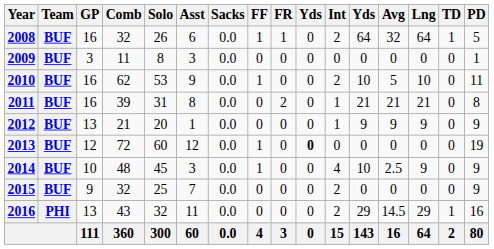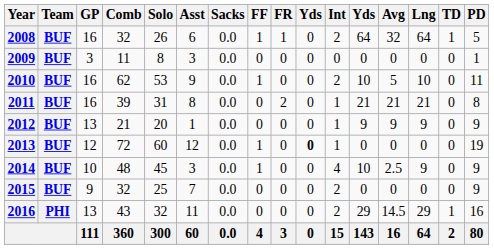 <table class="wikitable" style="text-align: center;">
 <tr>
 <th>Year</th>
 <th>Team</th>
 <th>GP</th>
 <th>Comb</th>
 <th>Solo</th>
 <th>Asst</th>
 <th>Sacks</th>
 <th>FF</th>
 <th>FR</th>
 <th>Yds</th>
 <th>Int</th>
 <th>Yds</th>
 <th>Avg</th>
 <th>Lng</th>
 <th>TD</th>
 <th>PD</th>
 </tr>
 <tr>
 <th><a href='#'>2008</a></th>
 <th><a href='#'>BUF</a></th>
 <td>16</td>
 <td>32</td>
 <td>26</td>
 <td>6</td>
 <td>0.0</td>
 <td>1</td>
 <td>1</td>
 <td>0</td>
 <td>2</td>
 <td>64</td>
 <td>32</td>
 <td>64</td>
 <td>1</td>
 <td>5</td>
 </tr>
 <tr>
 <th><a href='#'>2009</a></th>
 <th><a href='#'>BUF</a></th>
 <td>3</td>
 <td>11</td>
 <td>8</td>
 <td>3</td>
 <td>0.0</td>
 <td>0</td>
 <td>0</td>
 <td>0</td>
 <td>0</td>
 <td>0</td>
 <td>0</td>
 <td>0</td>
 <td>0</td>
 <td>1</td>
 </tr>
 <tr>
 <th><a href='#'>2010</a></th>
 <th><a href='#'>BUF</a></th>
 <td>16</td>
 <td>62</td>
 <td>53</td>
 <td>9</td>
 <td>0.0</td>
 <td>1</td>
 <td>0</td>
 <td>0</td>
 <td>2</td>
 <td>10</td>
 <td>5</td>
 <td>10</td>
 <td>0</td>
 <td>11</td>
 </tr>
 <tr>
 <th><a href='#'>2011</a></th>
 <th><a href='#'>BUF</a></th>
 <td>16</td>
 <td>39</td>
 <td>31</td>
 <td>8</td>
 <td>0.0</td>
 <td>0</td>
 <td>2</td>
 <td>0</td>
 <td>1</td>
 <td>21</td>
 <td>21</td>
 <td>21</td>
 <td>0</td>
 <td>8</td>
 </tr>
 <tr>
 <th><a href='#'>2012</a></th>
 <th><a href='#'>BUF</a></th>
 <td>13</td>
 <td>21</td>
 <td>20</td>
 <td>1</td>
 <td>0.0</td>
 <td>0</td>
 <td>0</td>
 <td>0</td>
 <td>1</td>
 <td>9</td>
 <td>9</td>
 <td>9</td>
 <td>0</td>
 <td>9</td>
 </tr>
 <tr>
 <th><a href='#'>2013</a></th>
 <th><a href='#'>BUF</a></th>
 <td>12</td>
 <td>72</td>
 <td>60</td>
 <td>12</td>
 <td>0.0</td>
 <td>1</td>
 <td>0</td>
 <td><strong>0</strong></td>
-<td>0</td>
+<td>1</td>
 <td>0</td>
 <td>0</td>
 <td>0</td>
 <td>0</td>
 <td>19</td>
 </tr>
 <tr>
 <th><a href='#'>2014</a></th>
 <th><a href='#'>BUF</a></th>
 <td>10</td>
 <td>48</td>
 <td>45</td>
 <td>3</td>
 <td>0.0</td>
 <td>1</td>
 <td>0</td>
 <td>0</td>
 <td>4</td>
 <td>10</td>
 <td>2.5</td>
 <td>9</td>
 <td>0</td>
 <td>9</td>
 </tr>
 <tr>
 <th><a href='#'>2015</a></th>
 <th><a href='#'>BUF</a></th>
 <td>9</td>
 <td>32</td>
 <td>25</td>
 <td>7</td>
 <td>0.0</td>
 <td>0</td>
 <td>0</td>
 <td>0</td>
 <td>2</td>
 <td>0</td>
 <td>0</td>
 <td>0</td>
 <td>0</td>
 <td>9</td>
 </tr>
 <tr>
 <th><a href='#'>2016</a></th>
 <th><a href='#'>PHI</a></th>
 <td>13</td>
 <td>43</td>
 <td>32</td>
 <td>11</td>
 <td>0.0</td>
 <td>0</td>
 <td>0</td>
 <td>0</td>
 <td>2</td>
 <td>29</td>
 <td>14.5</td>
 <td>29</td>
 <td>1</td>
 <td>16</td>
 </tr>
 <tr>
 <th colspan="2"></th>
 <th>111</th>
 <th>360</th>
 <th>300</th>
 <th>60</th>
 <th>0.0</th>
 <th>4</th>
 <th>3</th>
 <th>0</th>
 <th>15</th>
 <th>143</th>
 <th>16</th>
 <th>64</th>
 <th>2</th>
 <th>80</th>
 </tr>
 </table>
